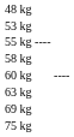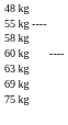 <table>
 <tr>
 <td>48 kg</td>
-<td></td>
-<td></td>
-<td></td>
-</tr>
-<tr>
-<td>53 kg</td>
 <td></td>
 <td></td>
 <td></td>
 </tr>
 <tr>
 <td rowspan=2>55 kg</td>
 <td rowspan=2>----</td>
 <td rowspan=2></td>
 <td></td>
 </tr>
 <tr>
 <td></td>
 </tr>
 <tr>
 <td rowspan=2>58 kg</td>
 <td rowspan=2></td>
 <td rowspan=2></td>
 <td></td>
 </tr>
 <tr>
 <td></td>
 </tr>
 <tr>
 <td>60 kg</td>
 <td></td>
 <td>----</td>
 <td></td>
 </tr>
 <tr>
 <td rowspan=2>63 kg</td>
 <td rowspan=2></td>
 <td rowspan=2></td>
 <td></td>
 </tr>
 <tr>
 <td></td>
 </tr>
 <tr>
 <td rowspan=2>69 kg</td>
 <td rowspan=2></td>
 <td rowspan=2></td>
 <td></td>
 </tr>
 <tr>
 <td></td>
 </tr>
 <tr>
 <td>75 kg</td>
 <td></td>
 <td></td>
 <td></td>
 </tr>
 </table>
